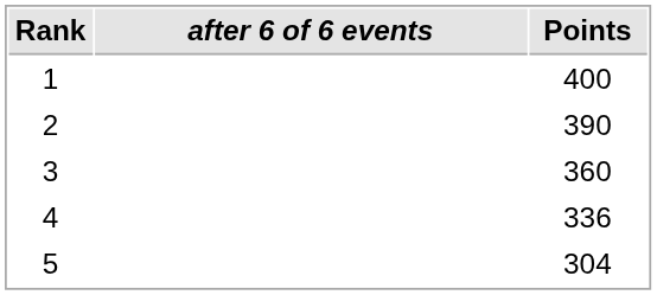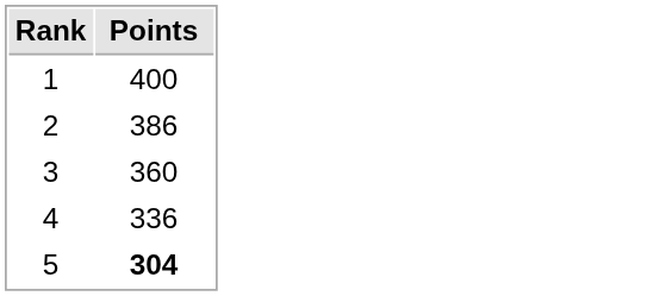 <table cellspacing="1" cellpadding="3" style="border:1px solid #AAAAAA;font-size:86%">
 <tr style="background-color: #E4E4E4;">
 <th style="border-bottom:1px solid #AAAAAA; width: 10px;">Rank</th>
-<th style="border-bottom:1px solid #AAAAAA; width: 200px;"><em>after 6 of 6 events</em></th>
 <th style="border-bottom:1px solid #AAAAAA; width: 50px;">Points</th>
 </tr>
 <tr>
 <td align=center>1</td>
-<td></td>
 <td align=center>400</td>
 </tr>
 <tr>
 <td align=center>2</td>
-<td></td>
-<td align=center>390</td>
+<td align=center>386</td>
 </tr>
 <tr>
 <td align=center>3</td>
-<td></td>
 <td align=center>360</td>
 </tr>
 <tr>
 <td align=center>4</td>
-<td></td>
 <td align=center>336</td>
 </tr>
 <tr>
 <td align=center>5</td>
-<td></td>
-<td align=center>304</td>
+<td align=center><strong>304</strong></td>
 </tr>
 </table>
